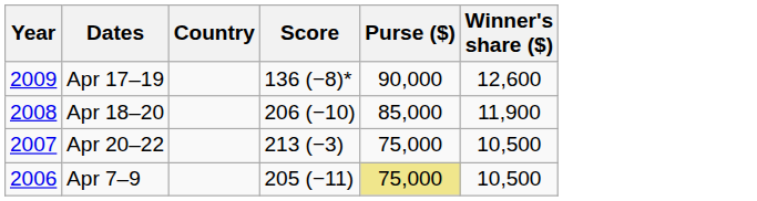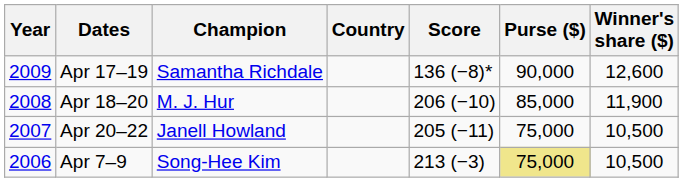 <table class="wikitable">
 <tr>
 <th>Year</th>
 <th>Dates</th>
+<th>Champion</th>
 <th>Country</th>
 <th>Score</th>
 <th>Purse ($)</th>
 <th>Winner's<br>share ($)</th>
 </tr>
 <tr>
 <td><a href='#'>2009</a></td>
 <td>Apr 17–19</td>
+<td><a href='#'>Samantha Richdale</a></td>
 <td></td>
 <td>136 (−8)*</td>
 <td align=center>90,000</td>
 <td align=center>12,600</td>
 </tr>
 <tr>
 <td><a href='#'>2008</a></td>
 <td>Apr 18–20</td>
+<td><a href='#'>M. J. Hur</a></td>
 <td></td>
 <td>206 (−10)</td>
 <td align=center>85,000</td>
 <td align=center>11,900</td>
 </tr>
 <tr>
 <td><a href='#'>2007</a></td>
 <td>Apr 20–22</td>
+<td><a href='#'>Janell Howland</a></td>
 <td></td>
-<td>213 (−3)</td>
+<td>205 (−11)</td>
 <td align=center>75,000</td>
 <td align=center>10,500</td>
 </tr>
 <tr>
 <td><a href='#'>2006</a></td>
 <td>Apr 7–9</td>
+<td><a href='#'>Song-Hee Kim</a></td>
 <td></td>
-<td>205 (−11)</td>
+<td>213 (−3)</td>
 <td align=center style="background: khaki;">75,000</td>
 <td align=center>10,500</td>
 </tr>
 </table>
